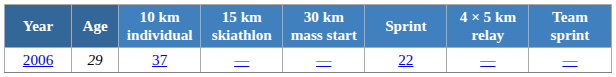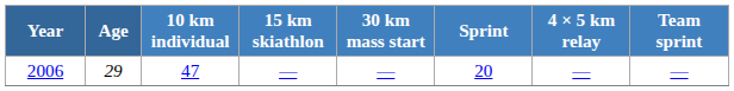 <table class="wikitable" style="font-size:95%; text-align:center; border:grey solid 1px; border-collapse:collapse; background:#ffffff;">
 <tr>
 <th style="background-color:#369; color:white; width:60px;"> Year </th>
 <th style="background-color:#369; color:white; width:40px;"> Age </th>
 <th style="background-color:#4180be; color:white; width:75px;"> 10 km <br> individual </th>
 <th style="background-color:#4180be; color:white; width:75px;"> 15 km <br> skiathlon </th>
 <th style="background-color:#4180be; color:white; width:75px;"> 30 km <br> mass start </th>
 <th style="background-color:#4180be; color:white; width:75px;"> Sprint </th>
 <th style="background-color:#4180be; color:white; width:75px;"> 4 × 5 km <br> relay </th>
 <th style="background-color:#4180be; color:white; width:75px;"> Team <br> sprint </th>
 </tr>
 <tr>
 <td><a href='#'>2006</a></td>
 <td><em>29</em></td>
-<td><a href='#'>37</a></td>
+<td><a href='#'>47</a></td>
 <td><a href='#'>—</a></td>
 <td><a href='#'>—</a></td>
-<td><a href='#'>22</a></td>
+<td><a href='#'>20</a></td>
 <td><a href='#'>—</a></td>
 <td><a href='#'>—</a></td>
 </tr>
 <tr>
 </tr>
 </table>
